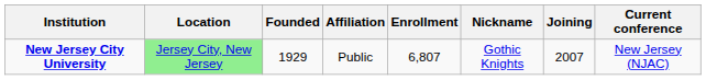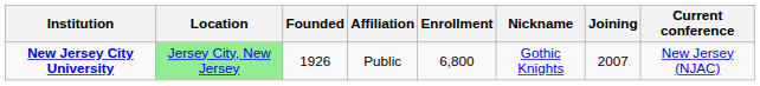 <table class="wikitable sortable" style="text-align:center;">
 <tr>
 <th>Institution</th>
 <th>Location</th>
 <th>Founded</th>
 <th>Affiliation</th>
 <th>Enrollment</th>
 <th>Nickname</th>
 <th>Joining</th>
 <th>Current<br>conference</th>
 </tr>
 <tr>
 <td><strong><a href='#'>New Jersey City University</a></strong></td>
 <td style="background: lightgreen;"><a href='#'>Jersey City, New Jersey</a></td>
-<td>1929</td>
+<td>1926</td>
 <td>Public</td>
-<td>6,807</td>
+<td>6,800</td>
 <td><a href='#'>Gothic Knights</a></td>
 <td>2007</td>
 <td><a href='#'>New Jersey (NJAC)</a></td>
 </tr>
 </table>
